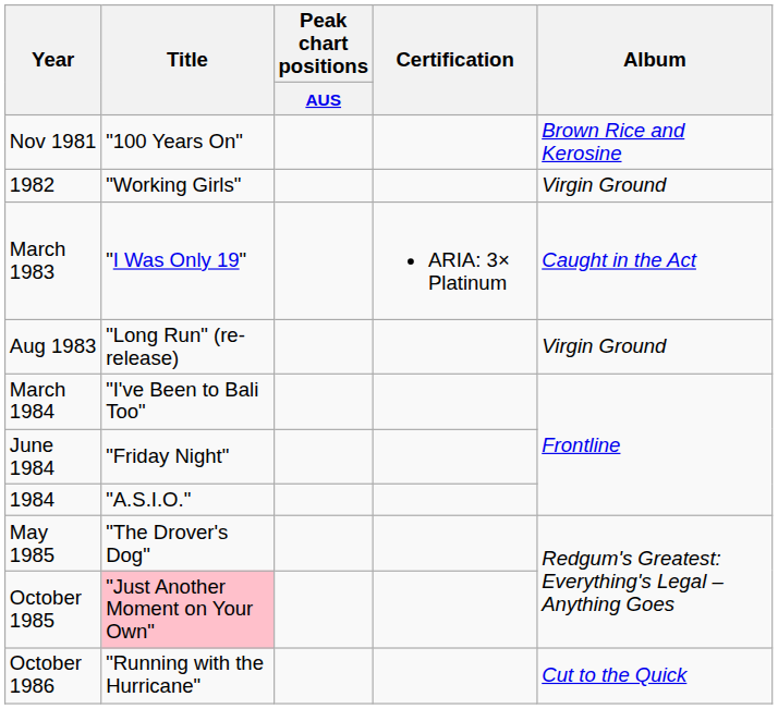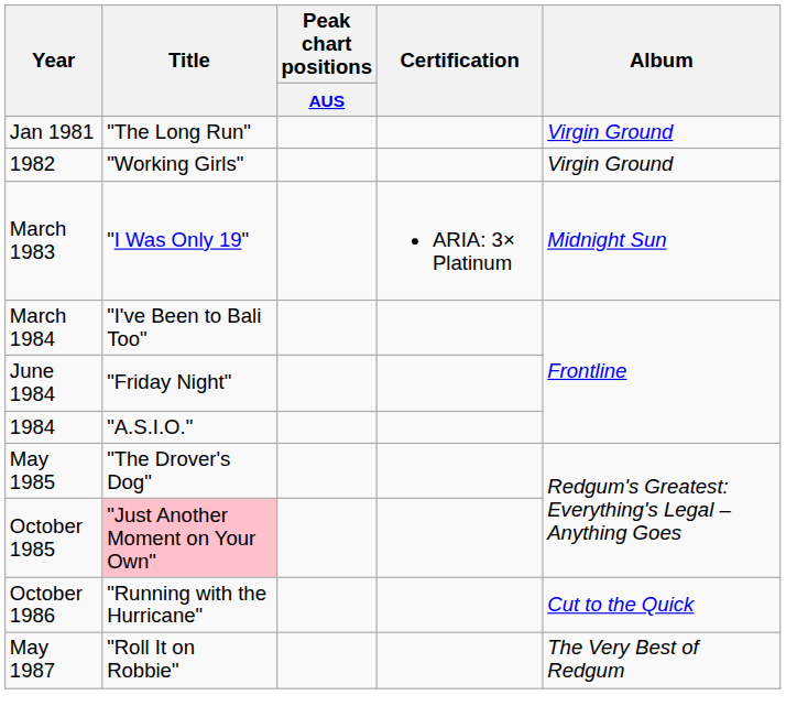 <table class="wikitable">
 <tr>
 <th rowspan="2">Year</th>
 <th rowspan="2">Title</th>
 <th colspan="1">Peak chart positions</th>
 <th rowspan="2">Certification</th>
 <th rowspan="2">Album</th>
 </tr>
 <tr>
 <th width="30"><small><a href='#'>AUS</a></small><br></th>
 </tr>
 <tr>
-<td>Nov 1981</td>
-<td>"100 Years On"</td>
+<td>Jan 1981</td>
+<td>"The Long Run"</td>
 <td></td>
 <td></td>
-<td><em><a href='#'>Brown Rice and Kerosine</a></em></td>
+<td><em><a href='#'>Virgin Ground</a></em></td>
 </tr>
 <tr>
 <td>1982</td>
 <td>"Working Girls"</td>
 <td></td>
 <td></td>
 <td><em>Virgin Ground</em></td>
 </tr>
 <tr>
 <td>March 1983</td>
 <td>"<a href='#'>I Was Only 19</a>"</td>
 <td></td>
 <td><br><ul><li>ARIA: 3× Platinum</li></ul></td>
-<td><em><a href='#'>Caught in the Act</a></em></td>
-</tr>
-<tr>
-<td>Aug 1983</td>
-<td>"Long Run" (re-release)</td>
-<td></td>
-<td></td>
-<td><em>Virgin Ground</em></td>
+<td><em><a href='#'>Midnight Sun</a></em></td>
 </tr>
 <tr>
 <td>March 1984</td>
 <td>"I've Been to Bali Too"</td>
 <td></td>
 <td></td>
 <td rowspan="3"><em><a href='#'>Frontline</a></em></td>
 </tr>
 <tr>
 <td>June 1984</td>
 <td>"Friday Night"</td>
 <td></td>
 <td></td>
 </tr>
 <tr>
 <td>1984</td>
 <td>"A.S.I.O."</td>
 <td></td>
 <td></td>
 </tr>
 <tr>
 <td>May 1985</td>
 <td>"The Drover's Dog"</td>
 <td></td>
 <td></td>
 <td rowspan="2"><em>Redgum's Greatest: Everything's Legal – Anything Goes</em></td>
 </tr>
 <tr>
 <td>October 1985</td>
 <td style="background: pink;">"Just Another Moment on Your Own"</td>
 <td></td>
 <td></td>
 </tr>
 <tr>
 <td>October 1986</td>
 <td>"Running with the Hurricane"</td>
 <td></td>
 <td></td>
 <td><em><a href='#'>Cut to the Quick</a></em></td>
 </tr>
+<tr>
+<td>May 1987</td>
+<td>"Roll It on Robbie"</td>
+<td></td>
+<td></td>
+<td><em>The Very Best of Redgum</em></td>
+</tr>
 </table>
